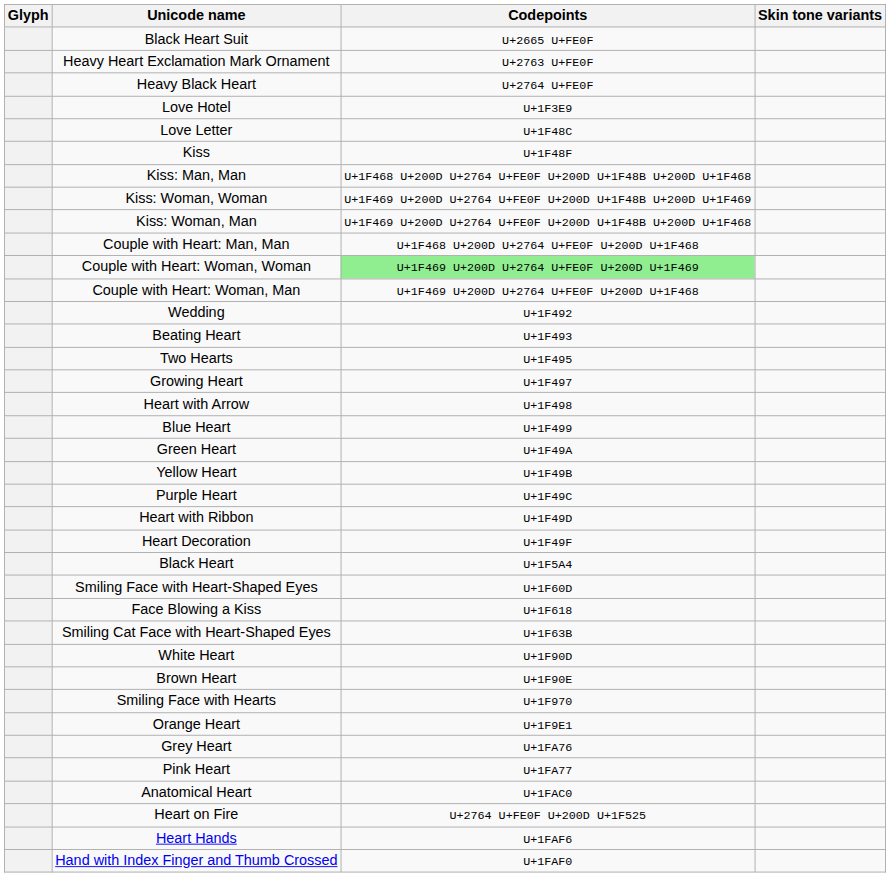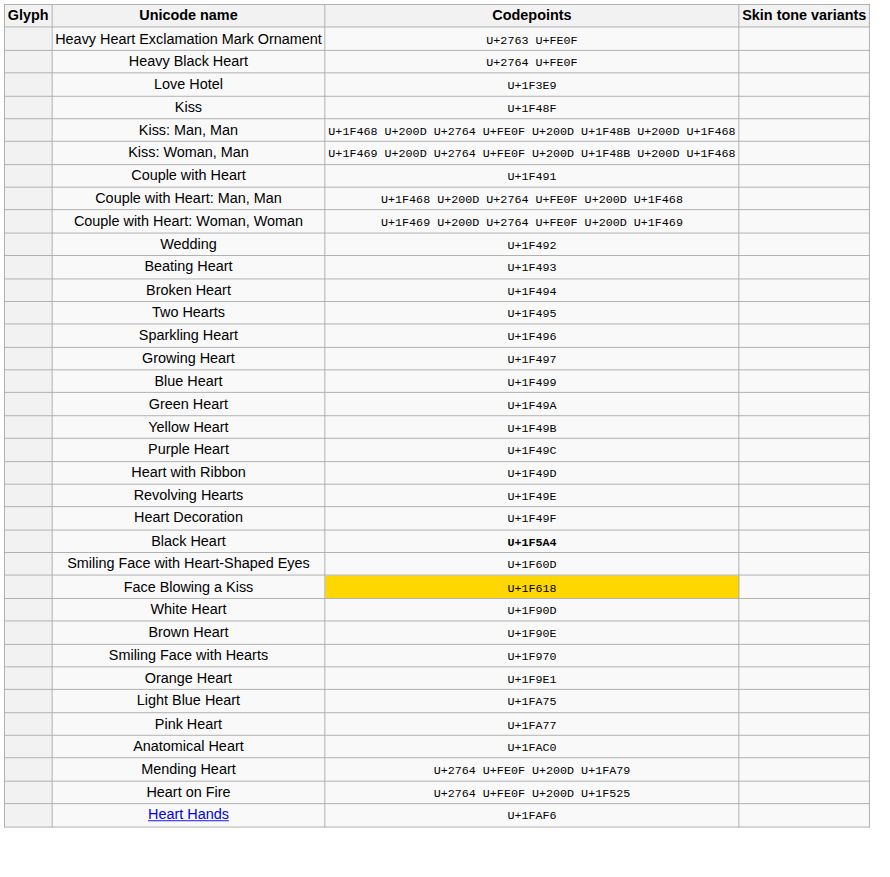 <table class="wikitable" style="text-align: center;">
 <tr>
 <th scope="col">Glyph</th>
 <th scope="col">Unicode name</th>
 <th scope="col">Codepoints</th>
 <th scope="col">Skin tone variants</th>
-</tr>
-<tr>
-<th scope="row"></th>
-<td>Black Heart Suit</td>
-<td><code>U+2665 U+FE0F</code></td>
-<td></td>
 </tr>
 <tr>
 <th scope="row"></th>
 <td>Heavy Heart Exclamation Mark Ornament</td>
 <td><code>U+2763 U+FE0F</code></td>
 <td></td>
 </tr>
 <tr>
 <th scope="row"></th>
 <td>Heavy Black Heart</td>
 <td><code>U+2764 U+FE0F</code></td>
 <td></td>
 </tr>
 <tr>
 <th scope="row"></th>
 <td>Love Hotel</td>
 <td><code>U+1F3E9</code></td>
 <td></td>
 </tr>
 <tr>
 <th scope="row"></th>
-<td>Love Letter</td>
-<td><code>U+1F48C</code></td>
-<td></td>
-</tr>
-<tr>
-<th scope="row"></th>
 <td>Kiss</td>
 <td><code>U+1F48F</code></td>
 <td></td>
 </tr>
 <tr>
 <th scope="row"></th>
 <td>Kiss: Man, Man</td>
 <td><code>U+1F468 U+200D U+2764 U+FE0F U+200D U+1F48B U+200D U+1F468</code></td>
 <td></td>
 </tr>
 <tr>
 <th scope="row"></th>
-<td>Kiss: Woman, Woman</td>
-<td><code>U+1F469 U+200D U+2764 U+FE0F U+200D U+1F48B U+200D U+1F469</code></td>
+<td>Kiss: Woman, Man</td>
+<td><code>U+1F469 U+200D U+2764 U+FE0F U+200D U+1F48B U+200D U+1F468</code></td>
 <td></td>
 </tr>
 <tr>
 <th scope="row"></th>
-<td>Kiss: Woman, Man</td>
-<td><code>U+1F469 U+200D U+2764 U+FE0F U+200D U+1F48B U+200D U+1F468</code></td>
+<td>Couple with Heart</td>
+<td><code>U+1F491</code></td>
 <td></td>
 </tr>
 <tr>
 <th scope="row"></th>
 <td>Couple with Heart: Man, Man</td>
 <td><code>U+1F468 U+200D U+2764 U+FE0F U+200D U+1F468</code></td>
 <td></td>
 </tr>
 <tr>
 <th scope="row"></th>
 <td>Couple with Heart: Woman, Woman</td>
-<td style="background: lightgreen;"><code>U+1F469 U+200D U+2764 U+FE0F U+200D U+1F469</code></td>
-<td></td>
-</tr>
-<tr>
-<th scope="row"></th>
-<td>Couple with Heart: Woman, Man</td>
-<td><code>U+1F469 U+200D U+2764 U+FE0F U+200D U+1F468</code></td>
+<td><code>U+1F469 U+200D U+2764 U+FE0F U+200D U+1F469</code></td>
 <td></td>
 </tr>
 <tr>
 <th scope="row"></th>
 <td>Wedding</td>
 <td><code>U+1F492</code></td>
 <td></td>
 </tr>
 <tr>
 <th scope="row"></th>
 <td>Beating Heart</td>
 <td><code>U+1F493</code></td>
 <td></td>
 </tr>
 <tr>
 <th scope="row"></th>
+<td>Broken Heart</td>
+<td><code>U+1F494</code></td>
+<td></td>
+</tr>
+<tr>
+<th scope="row"></th>
 <td>Two Hearts</td>
 <td><code>U+1F495</code></td>
 <td></td>
 </tr>
 <tr>
 <th scope="row"></th>
-<td>Growing Heart</td>
-<td><code>U+1F497</code></td>
+<td>Sparkling Heart</td>
+<td><code>U+1F496</code></td>
 <td></td>
 </tr>
 <tr>
 <th scope="row"></th>
-<td>Heart with Arrow</td>
-<td><code>U+1F498</code></td>
+<td>Growing Heart</td>
+<td><code>U+1F497</code></td>
 <td></td>
 </tr>
 <tr>
 <th scope="row"></th>
 <td>Blue Heart</td>
 <td><code>U+1F499</code></td>
 <td></td>
 </tr>
 <tr>
 <th scope="row"></th>
 <td>Green Heart</td>
 <td><code>U+1F49A</code></td>
 <td></td>
 </tr>
 <tr>
 <th scope="row"></th>
 <td>Yellow Heart</td>
 <td><code>U+1F49B</code></td>
 <td></td>
 </tr>
 <tr>
 <th scope="row"></th>
 <td>Purple Heart</td>
 <td><code>U+1F49C</code></td>
 <td></td>
 </tr>
 <tr>
 <th scope="row"></th>
 <td>Heart with Ribbon</td>
 <td><code>U+1F49D</code></td>
 <td></td>
 </tr>
 <tr>
 <th scope="row"></th>
+<td>Revolving Hearts</td>
+<td><code>U+1F49E</code></td>
+<td></td>
+</tr>
+<tr>
+<th scope="row"></th>
 <td>Heart Decoration</td>
 <td><code>U+1F49F</code></td>
 <td></td>
 </tr>
 <tr>
 <th scope="row"></th>
 <td>Black Heart</td>
-<td><code>U+1F5A4</code></td>
+<td><strong><code>U+1F5A4</code></strong></td>
 <td></td>
 </tr>
 <tr>
 <th scope="row"></th>
 <td>Smiling Face with Heart-Shaped Eyes</td>
 <td><code>U+1F60D</code></td>
 <td></td>
 </tr>
 <tr>
 <th scope="row"></th>
 <td>Face Blowing a Kiss</td>
-<td><code>U+1F618</code></td>
-<td></td>
-</tr>
-<tr>
-<th scope="row"></th>
-<td>Smiling Cat Face with Heart-Shaped Eyes</td>
-<td><code>U+1F63B</code></td>
+<td style="background: gold;"><code>U+1F618</code></td>
 <td></td>
 </tr>
 <tr>
 <th scope="row"></th>
 <td>White Heart</td>
 <td><code>U+1F90D</code></td>
 <td></td>
 </tr>
 <tr>
 <th scope="row"></th>
 <td>Brown Heart</td>
 <td><code>U+1F90E</code></td>
 <td></td>
 </tr>
 <tr>
 <th scope="row"></th>
 <td>Smiling Face with Hearts</td>
 <td><code>U+1F970</code></td>
 <td></td>
 </tr>
 <tr>
 <th scope="row"></th>
 <td>Orange Heart</td>
 <td><code>U+1F9E1</code></td>
 <td></td>
 </tr>
 <tr>
 <th scope="row"></th>
-<td>Grey Heart</td>
-<td><code>U+1FA76</code></td>
+<td>Light Blue Heart</td>
+<td><code>U+1FA75</code></td>
 <td></td>
 </tr>
 <tr>
 <th scope="row"></th>
 <td>Pink Heart</td>
 <td><code>U+1FA77</code></td>
 <td></td>
 </tr>
 <tr>
 <th scope="row"></th>
 <td>Anatomical Heart</td>
 <td><code>U+1FAC0</code></td>
 <td></td>
 </tr>
 <tr>
 <th scope="row"></th>
+<td>Mending Heart</td>
+<td><code>U+2764 U+FE0F U+200D U+1FA79</code></td>
+<td></td>
+</tr>
+<tr>
+<th scope="row"></th>
 <td>Heart on Fire</td>
 <td><code>U+2764 U+FE0F U+200D U+1F525</code></td>
 <td></td>
 </tr>
 <tr>
 <th scope="row"></th>
 <td><a href='#'>Heart Hands</a></td>
 <td><code>U+1FAF6</code></td>
 <td></td>
 </tr>
-<tr>
-<th scope="row"></th>
-<td><a href='#'>Hand with Index Finger and Thumb Crossed</a></td>
-<td><code>U+1FAF0</code></td>
-<td></td>
-</tr>
 </table>
